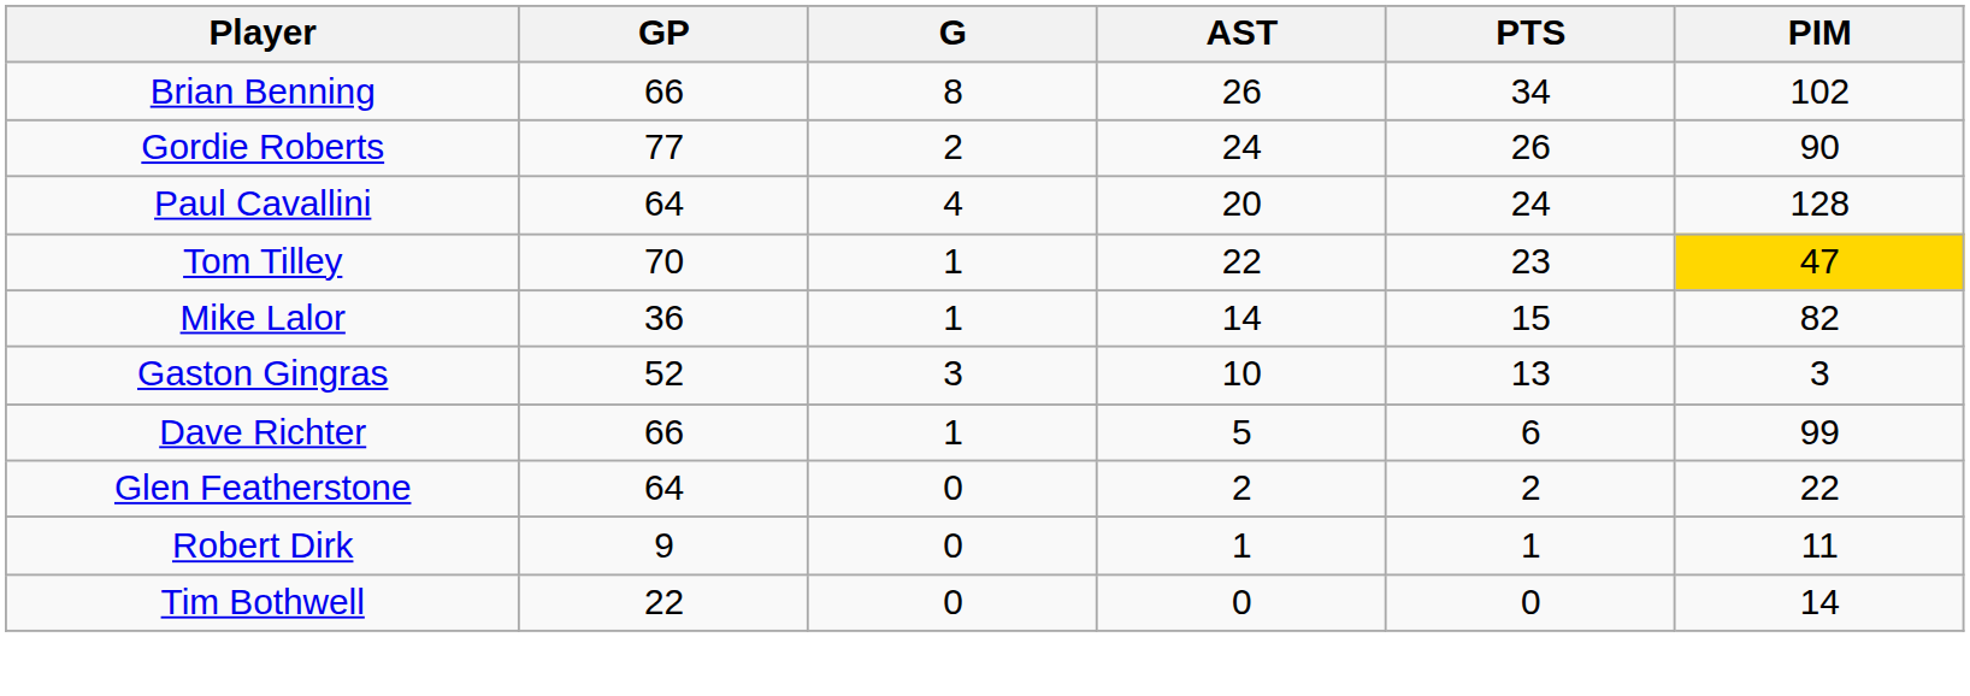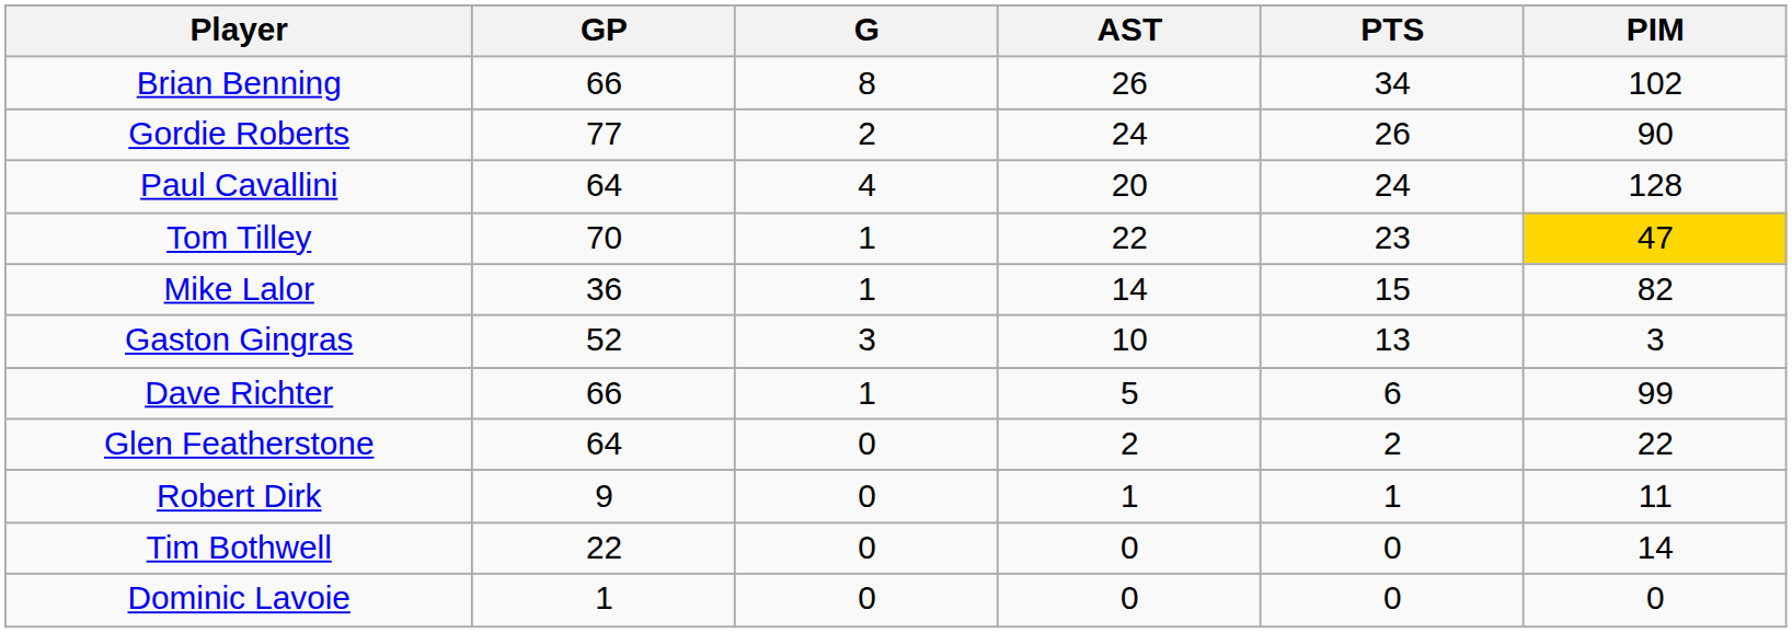 <table class="wikitable sortable">
 <tr>
 <th bgcolor="#DDDDFF" width="16%">Player</th>
 <th bgcolor="#DDDDFF" width="9%">GP</th>
 <th bgcolor="#DDDDFF" width="9%">G</th>
 <th bgcolor="#DDDDFF" width="9%">AST</th>
 <th bgcolor="#DDDDFF" width="9%">PTS</th>
 <th bgcolor="#DDDDFF" width="9%">PIM</th>
 </tr>
 <tr align="center">
 <td><a href='#'>Brian Benning</a></td>
 <td>66</td>
 <td>8</td>
 <td>26</td>
 <td>34</td>
 <td>102</td>
 </tr>
 <tr align="center">
 <td><a href='#'>Gordie Roberts</a></td>
 <td>77</td>
 <td>2</td>
 <td>24</td>
 <td>26</td>
 <td>90</td>
 </tr>
 <tr align="center">
 <td><a href='#'>Paul Cavallini</a></td>
 <td>64</td>
 <td>4</td>
 <td>20</td>
 <td>24</td>
 <td>128</td>
 </tr>
 <tr align="center">
 <td><a href='#'>Tom Tilley</a></td>
 <td>70</td>
 <td>1</td>
 <td>22</td>
 <td>23</td>
 <td style="background: gold;">47</td>
 </tr>
 <tr align="center">
 <td><a href='#'>Mike Lalor</a></td>
 <td>36</td>
 <td>1</td>
 <td>14</td>
 <td>15</td>
 <td>82</td>
 </tr>
 <tr align="center">
 <td><a href='#'>Gaston Gingras</a></td>
 <td>52</td>
 <td>3</td>
 <td>10</td>
 <td>13</td>
 <td>3</td>
 </tr>
 <tr align="center">
 <td><a href='#'>Dave Richter</a></td>
 <td>66</td>
 <td>1</td>
 <td>5</td>
 <td>6</td>
 <td>99</td>
 </tr>
 <tr align="center">
 <td><a href='#'>Glen Featherstone</a></td>
 <td>64</td>
 <td>0</td>
 <td>2</td>
 <td>2</td>
 <td>22</td>
 </tr>
 <tr align="center">
 <td><a href='#'>Robert Dirk</a></td>
 <td>9</td>
 <td>0</td>
 <td>1</td>
 <td>1</td>
 <td>11</td>
 </tr>
 <tr align="center">
 <td><a href='#'>Tim Bothwell</a></td>
 <td>22</td>
 <td>0</td>
 <td>0</td>
 <td>0</td>
 <td>14</td>
 </tr>
+<tr align="center">
+<td><a href='#'>Dominic Lavoie</a></td>
+<td>1</td>
+<td>0</td>
+<td>0</td>
+<td>0</td>
+<td>0</td>
+</tr>
 </table>
